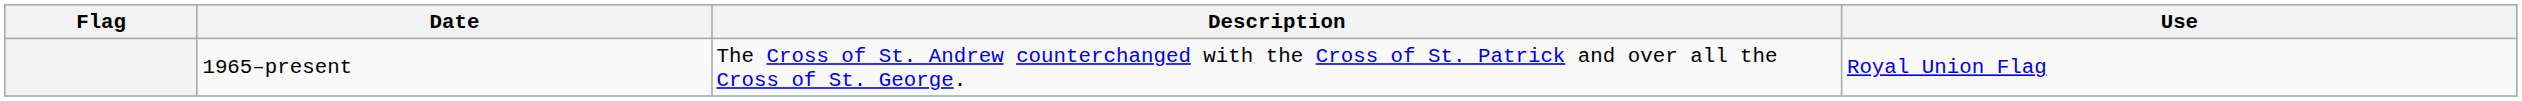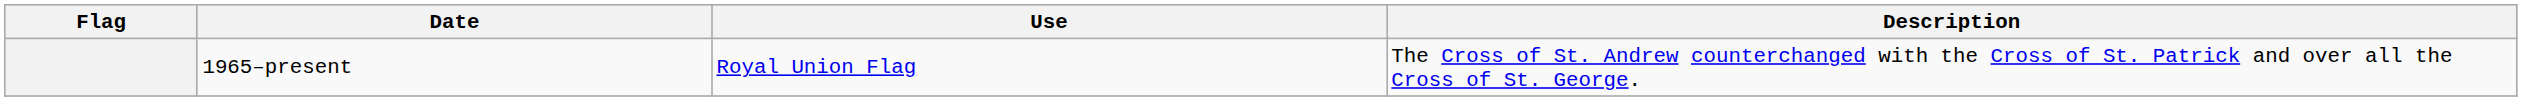 <table class="wikitable">
 <tr>
 <th scope="col">Flag</th>
 <th scope="col">Date</th>
+<th scope="col">Use</th>
 <th scope="col" style="width: 45%;">Description</th>
-<th scope="col">Use</th>
 </tr>
 <tr>
 <th scope="row"></th>
 <td>1965–present</td>
+<td><a href='#'>Royal Union Flag</a></td>
 <td>The <a href='#'>Cross of St. Andrew</a> <a href='#'>counterchanged</a> with the <a href='#'>Cross of St. Patrick</a> and over all the <a href='#'>Cross of St. George</a>.</td>
-<td><a href='#'>Royal Union Flag</a></td>
 </tr>
 </table>
